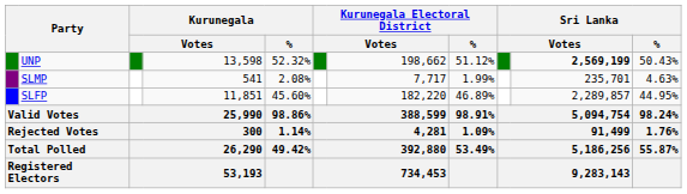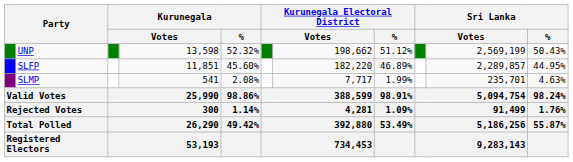 <table class="wikitable">
 <tr>
 <th colspan="2" width="144px"rowspan="2">Party</th>
 <th colspan="3" width="216px">Kurunegala</th>
 <th colspan="3" width="216px"><a href='#'>Kurunegala Electoral District</a></th>
 <th colspan="3" width="216px">Sri Lanka</th>
 </tr>
 <tr>
 <th colspan="2" width="144px">Votes</th>
 <th>%</th>
 <th colspan="2" width="144px">Votes</th>
 <th>%</th>
 <th colspan="2" width="144px">Votes</th>
 <th>%</th>
 </tr>
 <tr>
 <td style="background-color:green;" width="10px"></td>
 <td style="text-align:left;"><a href='#'>UNP</a></td>
 <td style="background-color:green;" width="10px"></td>
 <td style="text-align:right;">13,598</td>
 <td style="text-align:right;">52.32%</td>
 <td style="background-color:green;" width="10px"></td>
 <td style="text-align:right;">198,662</td>
 <td style="text-align:right;">51.12%</td>
 <td style="background-color:green;" width="10px"></td>
-<td style="text-align:right;"><strong>2,569,199</strong></td>
+<td style="text-align:right;">2,569,199</td>
 <td style="text-align:right;">50.43%</td>
+</tr>
+<tr>
+<td style="background-color:blue;" width="10px"></td>
+<td style="text-align:left;"><a href='#'>SLFP</a></td>
+<td style="background-color:white;" width="10px"></td>
+<td style="text-align:right;">11,851</td>
+<td style="text-align:right;">45.60%</td>
+<td style="background-color:white;" width="10px"></td>
+<td style="text-align:right;">182,220</td>
+<td style="text-align:right;">46.89%</td>
+<td style="background-color:white;" width="10px"></td>
+<td style="text-align:right;">2,289,857</td>
+<td style="text-align:right;">44.95%</td>
 </tr>
 <tr>
 <td style="background-color:purple;" width="10px"></td>
 <td style="text-align:left;"><a href='#'>SLMP</a></td>
 <td style="background-color:white;" width="10px"></td>
 <td style="text-align:right;">541</td>
 <td style="text-align:right;">2.08%</td>
 <td style="background-color:white;" width="10px"></td>
 <td style="text-align:right;">7,717</td>
 <td style="text-align:right;">1.99%</td>
 <td style="background-color:white;" width="10px"></td>
 <td style="text-align:right;">235,701</td>
 <td style="text-align:right;">4.63%</td>
-</tr>
-<tr>
-<td style="background-color:blue;" width="10px"></td>
-<td style="text-align:left;"><a href='#'>SLFP</a></td>
-<td style="background-color:white;" width="10px"></td>
-<td style="text-align:right;">11,851</td>
-<td style="text-align:right;">45.60%</td>
-<td style="background-color:white;" width="10px"></td>
-<td style="text-align:right;">182,220</td>
-<td style="text-align:right;">46.89%</td>
-<td style="background-color:white;" width="10px"></td>
-<td style="text-align:right;">2,289,857</td>
-<td style="text-align:right;">44.95%</td>
 </tr>
 <tr>
 <th colspan="2" width="144px"style="text-align:left;">Valid Votes</th>
 <th style="text-align:right;"colspan="2" width="144px">25,990</th>
 <th style="text-align:right;">98.86%</th>
 <th style="text-align:right;"colspan="2" width="144px">388,599</th>
 <th style="text-align:right;">98.91%</th>
 <th style="text-align:right;"colspan="2" width="144px">5,094,754</th>
 <th style="text-align:right;">98.24%</th>
 </tr>
 <tr>
 <th colspan="2" width="144px"style="text-align:left;">Rejected Votes</th>
 <th style="text-align:right;"colspan="2" width="144px">300</th>
 <th style="text-align:right;">1.14%</th>
 <th style="text-align:right;"colspan="2" width="144px">4,281</th>
 <th style="text-align:right;">1.09%</th>
 <th style="text-align:right;"colspan="2" width="144px">91,499</th>
 <th style="text-align:right;">1.76%</th>
 </tr>
 <tr>
 <th colspan="2" width="144px"style="text-align:left;">Total Polled</th>
 <th style="text-align:right;"colspan="2" width="144px">26,290</th>
 <th style="text-align:right;">49.42%</th>
 <th style="text-align:right;"colspan="2" width="144px">392,880</th>
 <th style="text-align:right;">53.49%</th>
 <th style="text-align:right;"colspan="2" width="144px">5,186,256</th>
 <th style="text-align:right;">55.87%</th>
 </tr>
 <tr>
 <th colspan="2" width="144px"style="text-align:left;">Registered Electors</th>
 <th style="text-align:right;"colspan="2" width="144px">53,193</th>
 <th></th>
 <th style="text-align:right;"colspan="2" width="144px">734,453</th>
 <th></th>
 <th style="text-align:right;"colspan="2" width="144px">9,283,143</th>
 <th></th>
 </tr>
 </table>
